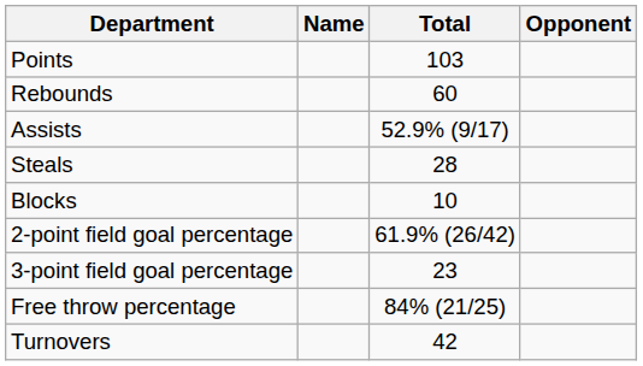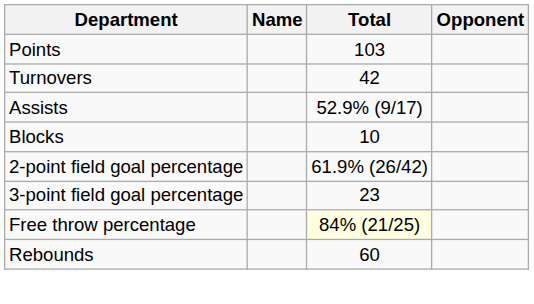 <table class=wikitable style="font-size:90%;">
 <tr>
 <th>Department</th>
 <th>Name</th>
 <th>Total</th>
 <th>Opponent</th>
 </tr>
 <tr>
 <td>Points</td>
 <td></td>
 <td align=center>103</td>
 <td></td>
 </tr>
 <tr>
-<td>Rebounds</td>
-<td><br></td>
-<td align=center>60</td>
-<td><br></td>
+<td>Turnovers</td>
+<td></td>
+<td align=center>42</td>
+<td></td>
 </tr>
 <tr>
 <td>Assists</td>
 <td></td>
 <td align=center>52.9% (9/17)</td>
-<td></td>
-</tr>
-<tr>
-<td>Steals</td>
-<td></td>
-<td align=center>28</td>
 <td></td>
 </tr>
 <tr>
 <td>Blocks</td>
 <td></td>
 <td align=center>10</td>
 <td></td>
 </tr>
 <tr>
 <td>2-point field goal percentage</td>
 <td></td>
 <td align=center>61.9% (26/42)</td>
 <td></td>
 </tr>
 <tr>
 <td>3-point field goal percentage</td>
 <td></td>
 <td align=center>23</td>
 <td></td>
 </tr>
 <tr>
 <td>Free throw percentage</td>
 <td></td>
-<td align=center>84% (21/25)</td>
+<td align=center style="background: lightyellow;">84% (21/25)</td>
 <td></td>
 </tr>
 <tr>
-<td>Turnovers</td>
-<td></td>
-<td align=center>42</td>
-<td></td>
+<td>Rebounds</td>
+<td><br></td>
+<td align=center>60</td>
+<td><br></td>
 </tr>
 </table>
